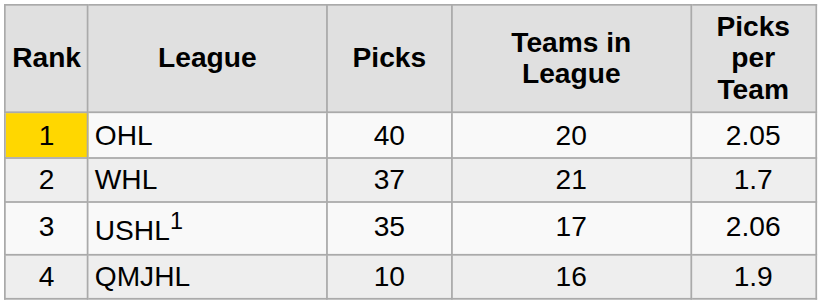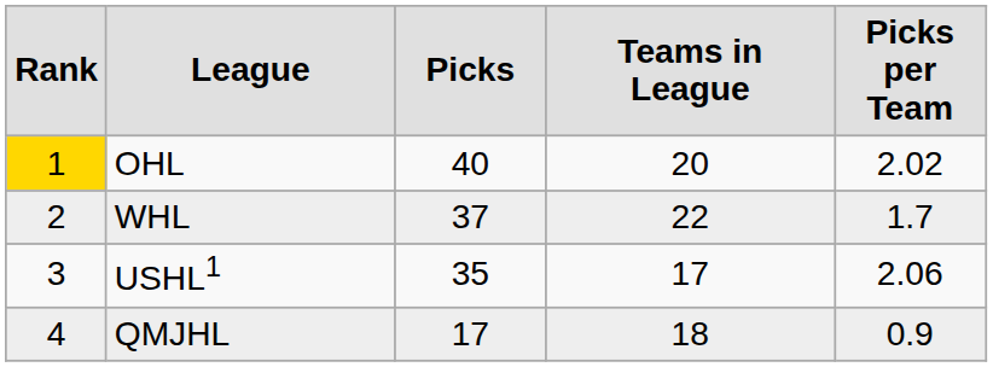 <table class="wikitable" style="text-align: center">
 <tr>
 <th style="background:#e0e0e0; width:2.5em;">Rank</th>
 <th style="background:#e0e0e0; width:8em;">League</th>
 <th style="background:#e0e0e0; width:4em;">Picks</th>
 <th style="background:#e0e0e0; width:8em;">Teams in League</th>
 <th style="background:#e0e0e0; width:4em;">Picks per Team</th>
 </tr>
 <tr>
 <td style="background: gold;">1</td>
 <td style="text-align:left;">OHL</td>
 <td>40</td>
 <td>20</td>
-<td>2.05</td>
+<td>2.02</td>
 </tr>
 <tr bgcolor="eeeeee">
 <td>2</td>
 <td style="text-align:left;">WHL</td>
 <td>37</td>
-<td>21</td>
+<td>22</td>
 <td>1.7</td>
 </tr>
 <tr>
 <td>3</td>
 <td style="text-align:left;">USHL<sup>1</sup></td>
 <td>35</td>
 <td>17</td>
 <td>2.06</td>
 </tr>
 <tr bgcolor="eeeeee">
 <td>4</td>
 <td style="text-align:left;">QMJHL</td>
-<td>10</td>
-<td>16</td>
-<td>1.9</td>
+<td>17</td>
+<td>18</td>
+<td>0.9</td>
 </tr>
 </table>
